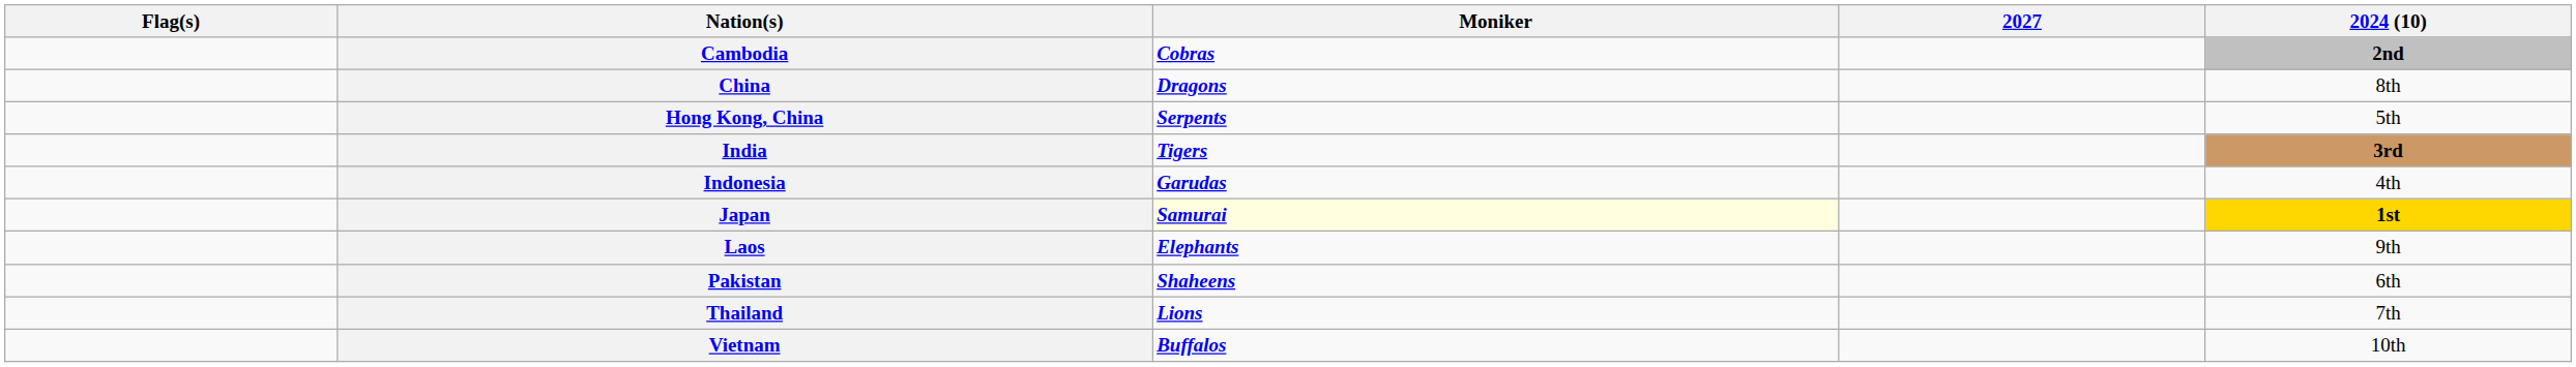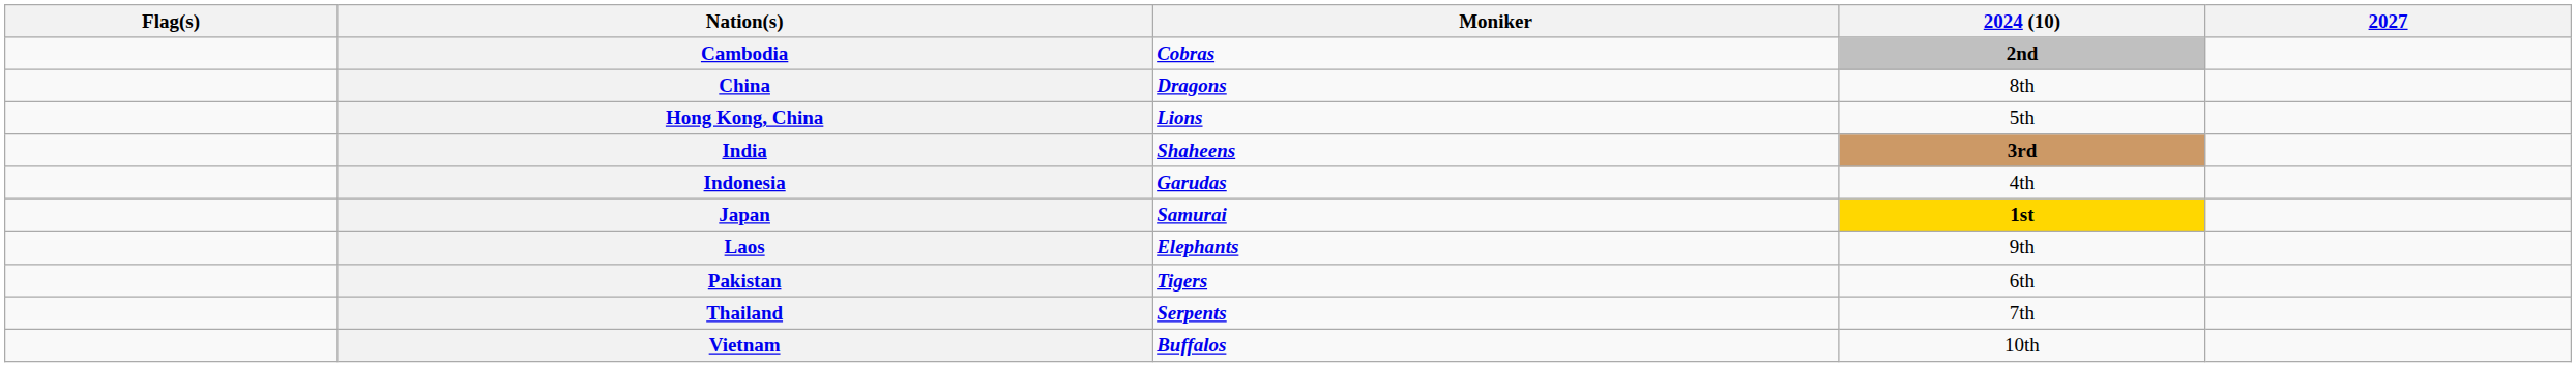 <table class="wikitable sortable" style="width:100%; text-align:left;font-size:95%;">
 <tr>
 <th width="020">Flag(s)</th>
 <th width="120">Nation(s)</th>
 <th width="100">Moniker</th>
+<th width="50"><a href='#'>2024</a>  (10)</th>
 <th width="50"><a href='#'>2027</a></th>
-<th width="50"><a href='#'>2024</a>  (10)</th>
 </tr>
 <tr>
 <td style="text-align:center;"></td>
 <th><a href='#'>Cambodia</a></th>
 <td><strong><em><a href='#'>Cobras</a></em></strong></td>
+<td style="text-align:center; background: silver"><strong>2nd</strong></td>
 <td style="text-align:center;"></td>
-<td style="text-align:center; background: silver"><strong>2nd</strong></td>
 </tr>
 <tr>
 <td style="text-align:center;"></td>
 <th><a href='#'>China</a></th>
 <td><strong><em><a href='#'>Dragons</a></em></strong></td>
+<td style="text-align:center;">8th</td>
 <td style="text-align:center;"></td>
-<td style="text-align:center;">8th</td>
 </tr>
 <tr>
 <td style="text-align:center;"></td>
 <th><a href='#'>Hong Kong, China</a></th>
-<td><strong><em><a href='#'>Serpents</a></em></strong></td>
+<td><strong><em><a href='#'>Lions</a></em></strong></td>
+<td style="text-align:center;">5th</td>
 <td style="text-align:center;"></td>
-<td style="text-align:center;">5th</td>
 </tr>
 <tr>
 <td style="text-align:center;"></td>
 <th><a href='#'>India</a></th>
-<td><strong><em><a href='#'>Tigers</a></em></strong></td>
+<td><strong><em><a href='#'>Shaheens</a></em></strong></td>
+<td style="text-align:center; background-color: #cc9966"><strong>3rd</strong></td>
 <td style="text-align:center;"></td>
-<td style="text-align:center; background-color: #cc9966"><strong>3rd</strong></td>
 </tr>
 <tr>
 <td style="text-align:center;"></td>
 <th><a href='#'>Indonesia</a></th>
 <td><strong><em><a href='#'>Garudas</a></em></strong></td>
+<td style="text-align:center;">4th</td>
 <td style="text-align:center;"></td>
-<td style="text-align:center;">4th</td>
 </tr>
 <tr>
 <td style="text-align:center;"></td>
 <th><a href='#'>Japan</a></th>
-<td style="background: lightyellow;"><strong><em><a href='#'>Samurai</a></em></strong></td>
+<td><strong><em><a href='#'>Samurai</a></em></strong></td>
+<td style="text-align:center; background: gold"><strong>1st</strong></td>
 <td style="text-align:center;"></td>
-<td style="text-align:center; background: gold"><strong>1st</strong></td>
 </tr>
 <tr>
 <td style="text-align:center;"></td>
 <th><a href='#'>Laos</a></th>
 <td><strong><em><a href='#'>Elephants</a></em></strong></td>
+<td style="text-align:center;">9th</td>
 <td style="text-align:center;"></td>
-<td style="text-align:center;">9th</td>
 </tr>
 <tr>
 <td style="text-align:center;"></td>
 <th><a href='#'>Pakistan</a></th>
-<td><strong><em><a href='#'>Shaheens</a></em></strong></td>
+<td><strong><em><a href='#'>Tigers</a></em></strong></td>
+<td style="text-align:center;">6th</td>
 <td style="text-align:center;"></td>
-<td style="text-align:center;">6th</td>
 </tr>
 <tr>
 <td style="text-align:center;"></td>
 <th><a href='#'>Thailand</a></th>
-<td><strong><em><a href='#'>Lions</a></em></strong></td>
+<td><strong><em><a href='#'>Serpents</a></em></strong></td>
+<td style="text-align:center;">7th</td>
 <td style="text-align:center;"></td>
-<td style="text-align:center;">7th</td>
 </tr>
 <tr>
 <td style="text-align:center;"></td>
 <th><a href='#'>Vietnam</a></th>
 <td><strong><em><a href='#'>Buffalos</a></em></strong></td>
+<td style="text-align:center;">10th</td>
 <td style="text-align:center;"></td>
-<td style="text-align:center;">10th</td>
 </tr>
 </table>
